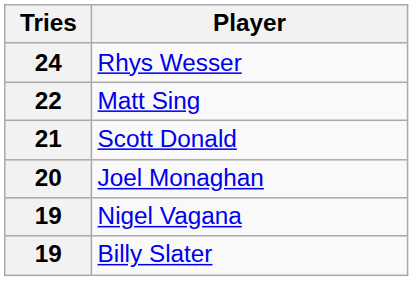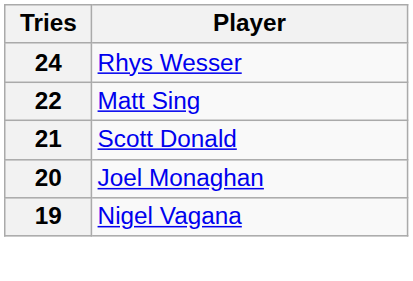 <table class="wikitable" style="text-align:left;">
 <tr>
 <th width=50>Tries</th>
 <th width=200>Player</th>
 </tr>
 <tr>
 <th>24</th>
 <td> <a href='#'>Rhys Wesser</a></td>
 </tr>
 <tr>
 <th>22</th>
 <td> <a href='#'>Matt Sing</a></td>
 </tr>
 <tr>
 <th>21</th>
 <td> <a href='#'>Scott Donald</a></td>
 </tr>
 <tr>
 <th>20</th>
 <td> <a href='#'>Joel Monaghan</a></td>
 </tr>
 <tr>
 <th>19</th>
 <td> <a href='#'>Nigel Vagana</a></td>
 </tr>
-<tr>
-<th>19</th>
-<td> <a href='#'>Billy Slater</a></td>
-</tr>
 </table>
